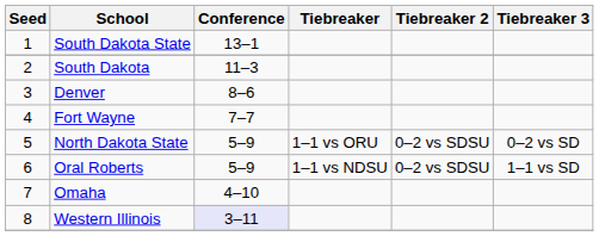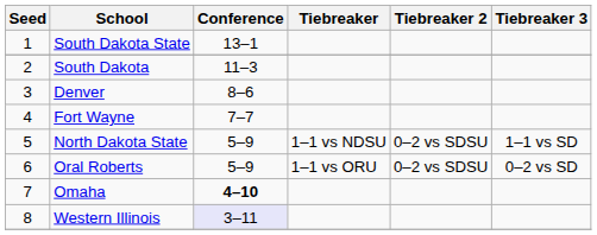 <table class="wikitable" style="white-space:nowrap; font-size:95%;text-align:center">
 <tr>
 <th>Seed</th>
 <th>School</th>
 <th>Conference</th>
 <th>Tiebreaker</th>
 <th>Tiebreaker 2</th>
 <th>Tiebreaker 3</th>
 </tr>
 <tr>
 <td>1</td>
 <td align=left><a href='#'>South Dakota State</a></td>
 <td>13–1</td>
 <td align=left></td>
 <td></td>
 <td></td>
 </tr>
 <tr>
 </tr>
 <tr>
 <td>2</td>
 <td align=left><a href='#'>South Dakota</a></td>
 <td>11–3</td>
 <td align=left></td>
 <td></td>
 <td></td>
 </tr>
 <tr>
 <td>3</td>
 <td align=left><a href='#'>Denver</a></td>
 <td>8–6</td>
 <td align=left></td>
 <td></td>
 <td></td>
 </tr>
 <tr>
 <td>4</td>
 <td align=left><a href='#'>Fort Wayne</a></td>
 <td>7–7</td>
 <td align=left></td>
 <td></td>
 <td></td>
 </tr>
 <tr>
 <td>5</td>
 <td align=left><a href='#'>North Dakota State</a></td>
 <td>5–9</td>
+<td align=left>1–1 vs NDSU</td>
+<td align=left>0–2 vs SDSU</td>
+<td>1–1 vs SD</td>
+</tr>
+<tr>
+<td>6</td>
+<td align=left><a href='#'>Oral Roberts</a></td>
+<td>5–9</td>
 <td align=left>1–1 vs ORU</td>
 <td align=left>0–2 vs SDSU</td>
 <td>0–2 vs SD</td>
 </tr>
 <tr>
-<td>6</td>
-<td align=left><a href='#'>Oral Roberts</a></td>
-<td>5–9</td>
-<td align=left>1–1 vs NDSU</td>
-<td align=left>0–2 vs SDSU</td>
-<td>1–1 vs SD</td>
-</tr>
-<tr>
 <td>7</td>
 <td align=left><a href='#'>Omaha</a></td>
-<td>4–10</td>
+<td><strong>4–10</strong></td>
 <td align=left></td>
 <td></td>
 <td></td>
 </tr>
 <tr>
 <td>8</td>
 <td align=left><a href='#'>Western Illinois</a></td>
 <td style="background: lavender;">3–11</td>
 <td align=left></td>
 <td></td>
 <td></td>
 </tr>
 <tr>
 </tr>
 <tr>
 </tr>
 </table>
